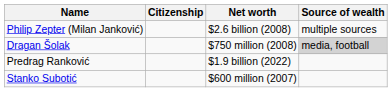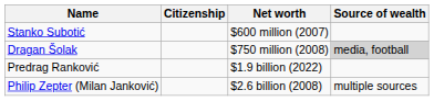 <table class="wikitable">
 <tr>
 <th>Name</th>
 <th>Citizenship</th>
 <th>Net worth</th>
 <th>Source of wealth</th>
 </tr>
 <tr>
-<td><a href='#'>Philip Zepter</a> (Milan Janković)</td>
+<td><a href='#'>Stanko Subotić</a></td>
 <td></td>
-<td>$2.6 billion (2008)</td>
-<td>multiple sources</td>
+<td>$600 million (2007)</td>
+<td></td>
 </tr>
 <tr>
 <td><a href='#'>Dragan Šolak</a></td>
 <td></td>
 <td>$750 million (2008)</td>
 <td style="background: lightgrey;">media, football</td>
 </tr>
 <tr>
 <td>Predrag Ranković</td>
 <td></td>
 <td>$1.9 billion (2022)</td>
 <td></td>
 </tr>
 <tr>
-<td><a href='#'>Stanko Subotić</a></td>
+<td><a href='#'>Philip Zepter</a> (Milan Janković)</td>
 <td></td>
-<td>$600 million (2007)</td>
-<td></td>
+<td>$2.6 billion (2008)</td>
+<td>multiple sources</td>
 </tr>
 </table>
